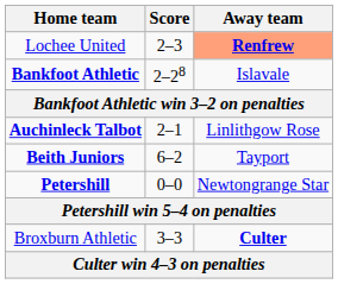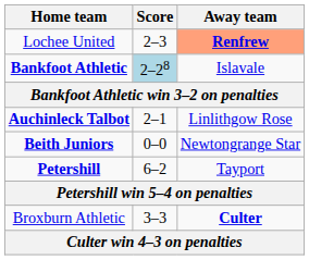 <table class="wikitable" style="text-align: center">
 <tr>
 <th>Home team</th>
 <th>Score</th>
 <th>Away team</th>
 </tr>
 <tr>
 <td><a href='#'>Lochee United</a></td>
 <td>2–3</td>
 <td style="background: lightsalmon;"><strong><a href='#'>Renfrew</a></strong></td>
 </tr>
 <tr>
 <td><strong><a href='#'>Bankfoot Athletic</a></strong></td>
-<td>2–2<sup>8</sup></td>
+<td style="background: lightblue;">2–2<sup>8</sup></td>
 <td><a href='#'>Islavale</a></td>
 </tr>
 <tr>
 <th colspan="5"><em>Bankfoot Athletic win 3–2 on penalties</em></th>
 </tr>
 <tr>
 <td><strong><a href='#'>Auchinleck Talbot</a></strong></td>
 <td>2–1</td>
 <td><a href='#'>Linlithgow Rose</a></td>
 </tr>
 <tr>
 <td><strong><a href='#'>Beith Juniors</a></strong></td>
-<td>6–2</td>
-<td><a href='#'>Tayport</a></td>
+<td>0–0</td>
+<td><a href='#'>Newtongrange Star</a></td>
 </tr>
 <tr>
 <td><strong><a href='#'>Petershill</a></strong></td>
-<td>0–0</td>
-<td><a href='#'>Newtongrange Star</a></td>
+<td>6–2</td>
+<td><a href='#'>Tayport</a></td>
 </tr>
 <tr>
 <th colspan="5"><em>Petershill win 5–4 on penalties</em></th>
 </tr>
 <tr>
 <td><a href='#'>Broxburn Athletic</a></td>
 <td>3–3</td>
 <td><strong><a href='#'>Culter</a></strong></td>
 </tr>
 <tr>
 <th colspan="5"><em>Culter win 4–3 on penalties</em></th>
 </tr>
 </table>
